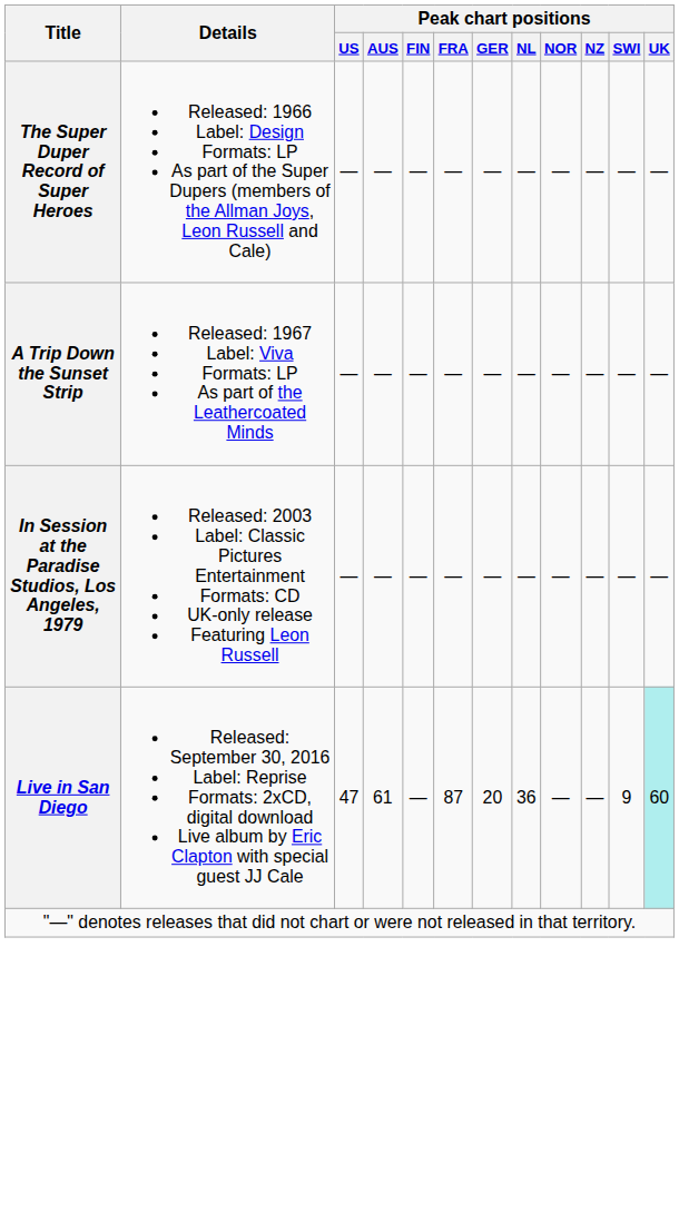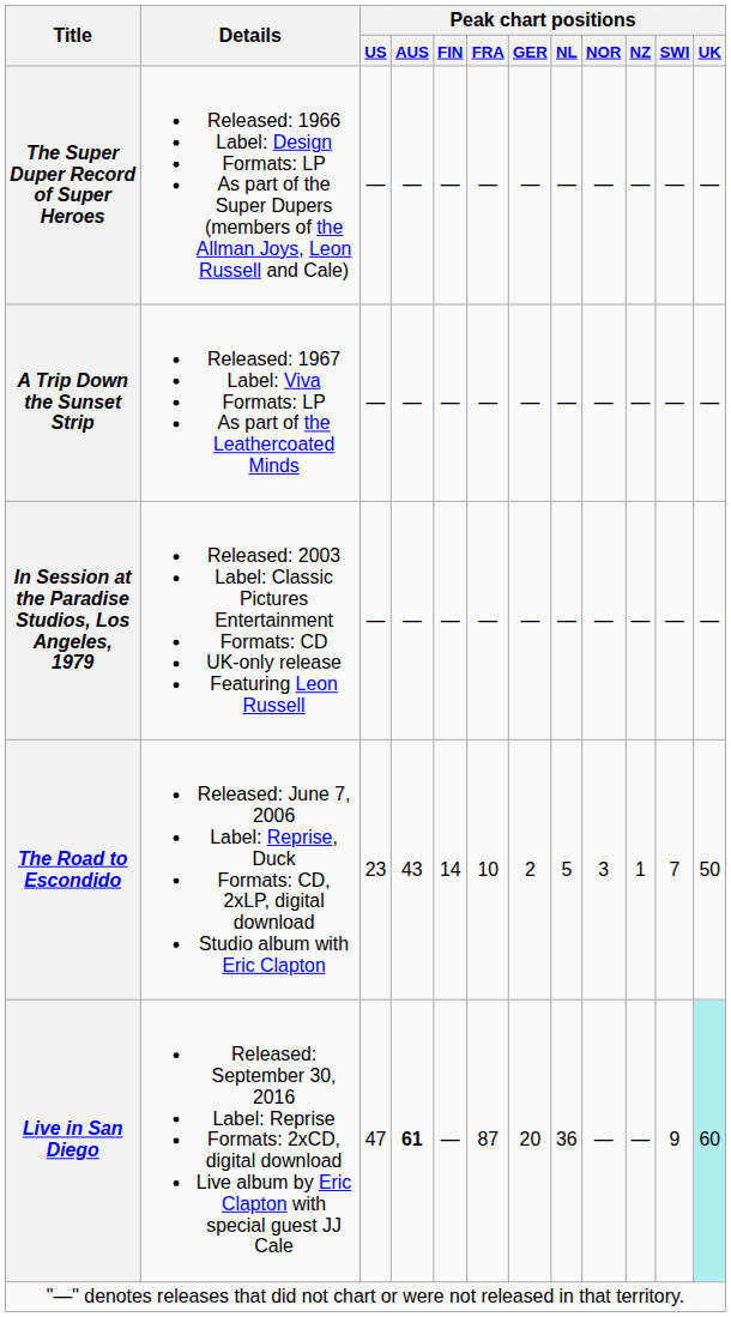 <table class="wikitable plainrowheaders" style="text-align:center;">
 <tr>
 <th scope="col" rowspan="2">Title</th>
 <th scope="col" rowspan="2">Details</th>
 <th colspan="10">Peak chart positions</th>
 </tr>
 <tr>
 <th><small><a href='#'>US</a></small><br></th>
 <th><small><a href='#'>AUS</a></small><br></th>
 <th><small><a href='#'>FIN</a></small><br></th>
 <th><small><a href='#'>FRA</a></small><br></th>
 <th><small><a href='#'>GER</a></small><br></th>
 <th><small><a href='#'>NL</a></small><br></th>
 <th><small><a href='#'>NOR</a></small><br></th>
 <th><small><a href='#'>NZ</a></small><br></th>
 <th><small><a href='#'>SWI</a></small><br></th>
 <th><small><a href='#'>UK</a></small><br></th>
 </tr>
 <tr>
 <th scope="row"><em>The Super Duper Record of Super Heroes</em></th>
 <td><br><ul><li>Released: 1966</li><li>Label: <a href='#'>Design</a></li><li>Formats: LP</li><li>As part of the Super Dupers (members of <a href='#'>the Allman Joys</a>, <a href='#'>Leon Russell</a> and Cale)</li></ul></td>
 <td>—</td>
 <td>—</td>
 <td>—</td>
 <td>—</td>
 <td>—</td>
 <td>—</td>
 <td>—</td>
 <td>—</td>
 <td>—</td>
 <td>—</td>
 </tr>
 <tr>
 <th scope="row"><em>A Trip Down the Sunset Strip</em></th>
 <td><br><ul><li>Released: 1967</li><li>Label: <a href='#'>Viva</a></li><li>Formats: LP</li><li>As part of <a href='#'>the Leathercoated Minds</a></li></ul></td>
 <td>—</td>
 <td>—</td>
 <td>—</td>
 <td>—</td>
 <td>—</td>
 <td>—</td>
 <td>—</td>
 <td>—</td>
 <td>—</td>
 <td>—</td>
 </tr>
 <tr>
 <th scope="row"><em>In Session at the Paradise Studios, Los Angeles, 1979</em></th>
 <td><br><ul><li>Released: 2003</li><li>Label: Classic Pictures Entertainment</li><li>Formats: CD</li><li>UK-only release</li><li>Featuring <a href='#'>Leon Russell</a></li></ul></td>
 <td>—</td>
 <td>—</td>
 <td>—</td>
 <td>—</td>
 <td>—</td>
 <td>—</td>
 <td>—</td>
 <td>—</td>
 <td>—</td>
 <td>—</td>
 </tr>
 <tr>
+<th scope="row"><em><a href='#'>The Road to Escondido</a></em></th>
+<td><br><ul><li>Released: June 7, 2006</li><li>Label: <a href='#'>Reprise</a>, Duck</li><li>Formats: CD, 2xLP, digital download</li><li>Studio album with <a href='#'>Eric Clapton</a></li></ul></td>
+<td>23</td>
+<td>43</td>
+<td>14</td>
+<td>10</td>
+<td>2</td>
+<td>5</td>
+<td>3</td>
+<td>1</td>
+<td>7</td>
+<td>50</td>
+</tr>
+<tr>
 <th scope="row"><em><a href='#'>Live in San Diego</a></em></th>
 <td><br><ul><li>Released: September 30, 2016</li><li>Label: Reprise</li><li>Formats: 2xCD, digital download</li><li>Live album by <a href='#'>Eric Clapton</a> with special guest JJ Cale</li></ul></td>
 <td>47</td>
-<td>61</td>
+<td><strong>61</strong></td>
 <td>—</td>
 <td>87</td>
 <td>20</td>
 <td>36</td>
 <td>—</td>
 <td>—</td>
 <td>9</td>
 <td style="background: paleturquoise;">60</td>
 </tr>
 <tr>
 <td colspan="12">"—" denotes releases that did not chart or were not released in that territory.</td>
 </tr>
 </table>
